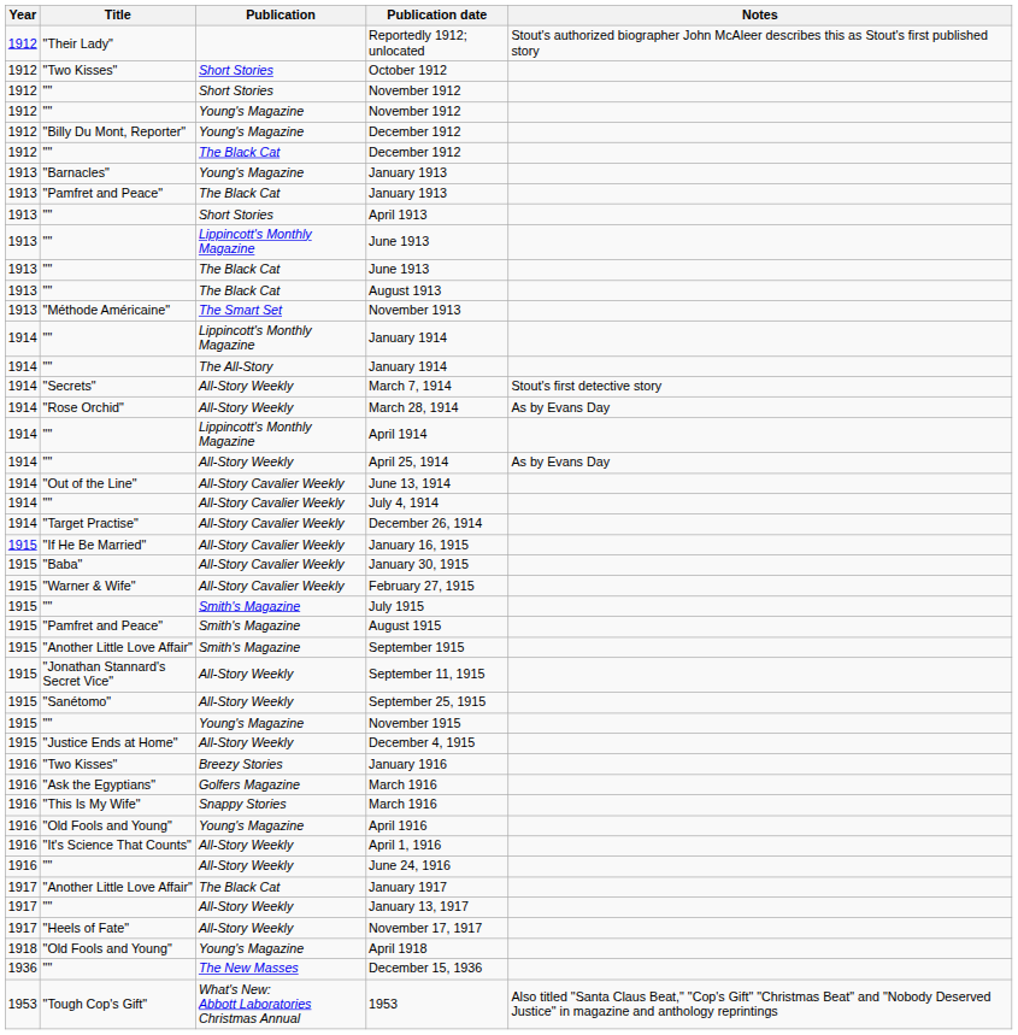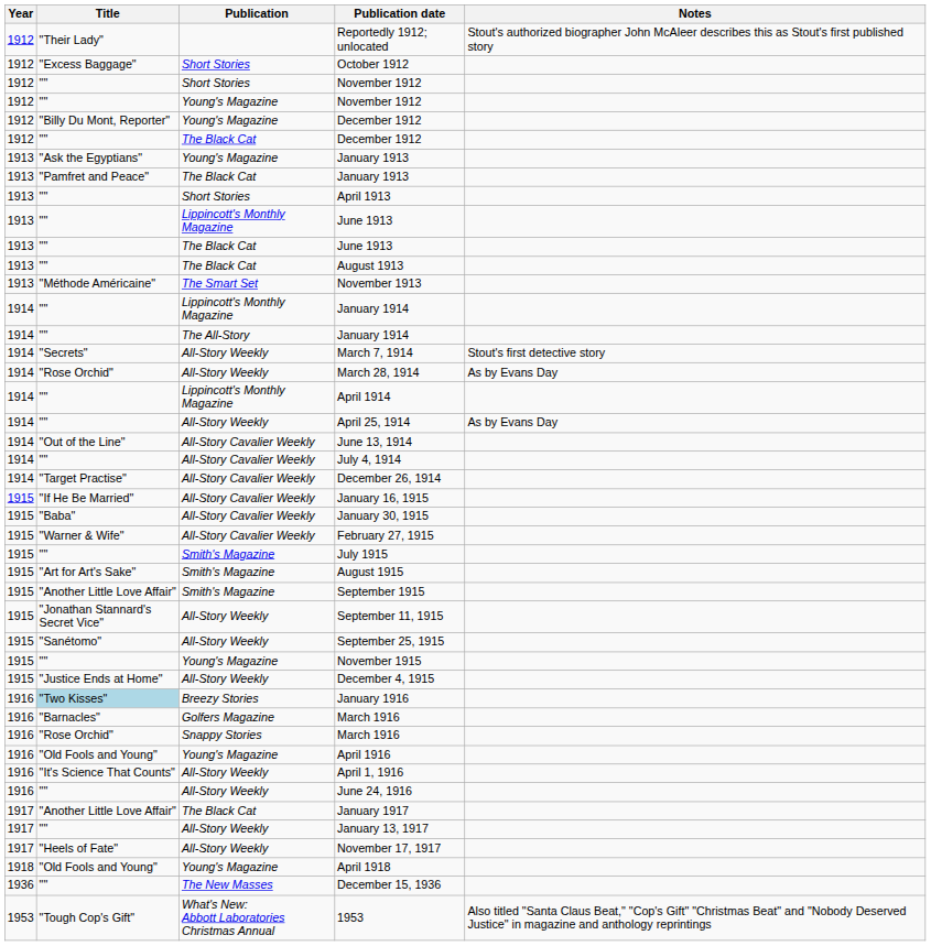 <table class="wikitable sortable">
 <tr>
 <th>Year</th>
 <th>Title</th>
 <th class="unsortable">Publication</th>
 <th class="unsortable">Publication date</th>
 <th class="unsortable">Notes</th>
 </tr>
 <tr>
 <td><a href='#'>1912</a></td>
 <td>"Their Lady"</td>
 <td></td>
 <td>Reportedly 1912; unlocated</td>
 <td>Stout's authorized biographer John McAleer describes this as Stout's first published story</td>
 </tr>
 <tr>
 <td>1912</td>
-<td>"Two Kisses"</td>
+<td>"Excess Baggage"</td>
 <td><em><a href='#'>Short Stories</a></em></td>
 <td>October 1912</td>
 <td></td>
 </tr>
 <tr>
 <td>1912</td>
 <td>""</td>
 <td><em>Short Stories</em></td>
 <td>November 1912</td>
 <td></td>
 </tr>
 <tr>
 <td>1912</td>
 <td>""</td>
 <td><em>Young's Magazine</em></td>
 <td>November 1912</td>
 <td></td>
 </tr>
 <tr>
 <td>1912</td>
 <td>"Billy Du Mont, Reporter"</td>
 <td><em>Young's Magazine</em></td>
 <td>December 1912</td>
 <td></td>
 </tr>
 <tr>
 <td>1912</td>
 <td>""</td>
 <td><em><a href='#'>The Black Cat</a></em></td>
 <td>December 1912</td>
 <td></td>
 </tr>
 <tr>
 <td>1913</td>
-<td>"Barnacles"</td>
+<td>"Ask the Egyptians"</td>
 <td><em>Young's Magazine</em></td>
 <td>January 1913</td>
 <td></td>
 </tr>
 <tr>
 <td>1913</td>
 <td>"Pamfret and Peace"</td>
 <td><em>The Black Cat</em></td>
 <td>January 1913</td>
 <td></td>
 </tr>
 <tr>
 <td>1913</td>
 <td>""</td>
 <td><em>Short Stories</em></td>
 <td>April 1913</td>
 <td></td>
 </tr>
 <tr>
 <td>1913</td>
 <td>""</td>
 <td><em><a href='#'>Lippincott's Monthly Magazine</a></em></td>
 <td>June 1913</td>
 <td></td>
 </tr>
 <tr>
 <td>1913</td>
 <td>""</td>
 <td><em>The Black Cat</em></td>
 <td>June 1913</td>
 <td></td>
 </tr>
 <tr>
 <td>1913</td>
 <td>""</td>
 <td><em>The Black Cat</em></td>
 <td>August 1913</td>
 <td></td>
 </tr>
 <tr>
 <td>1913</td>
 <td>"Méthode Américaine"</td>
 <td><em><a href='#'>The Smart Set</a></em></td>
 <td>November 1913</td>
 <td></td>
 </tr>
 <tr>
 <td>1914</td>
 <td>""</td>
 <td><em>Lippincott's Monthly Magazine</em></td>
 <td>January 1914</td>
 <td></td>
 </tr>
 <tr>
 <td>1914</td>
 <td>""</td>
 <td><em>The All-Story</em></td>
 <td>January 1914</td>
 <td></td>
 </tr>
 <tr>
 <td>1914</td>
 <td>"Secrets"</td>
 <td><em>All-Story Weekly</em></td>
 <td>March 7, 1914</td>
 <td>Stout's first detective story</td>
 </tr>
 <tr>
 <td>1914</td>
 <td>"Rose Orchid"</td>
 <td><em>All-Story Weekly</em></td>
 <td>March 28, 1914</td>
 <td>As by Evans Day</td>
 </tr>
 <tr>
 <td>1914</td>
 <td>""</td>
 <td><em>Lippincott's Monthly Magazine</em></td>
 <td>April 1914</td>
 <td></td>
 </tr>
 <tr>
 <td>1914</td>
 <td>""</td>
 <td><em>All-Story Weekly</em></td>
 <td>April 25, 1914</td>
 <td>As by Evans Day</td>
 </tr>
 <tr>
 <td>1914</td>
 <td>"Out of the Line"</td>
 <td><em>All-Story Cavalier Weekly</em></td>
 <td>June 13, 1914</td>
 <td></td>
 </tr>
 <tr>
 <td>1914</td>
 <td>""</td>
 <td><em>All-Story Cavalier Weekly</em></td>
 <td>July 4, 1914</td>
 <td></td>
 </tr>
 <tr>
 <td>1914</td>
 <td>"Target Practise" </td>
 <td><em>All-Story Cavalier Weekly</em></td>
 <td>December 26, 1914</td>
 <td></td>
 </tr>
 <tr>
 <td><a href='#'>1915</a></td>
 <td>"If He Be Married"</td>
 <td><em>All-Story Cavalier Weekly</em></td>
 <td>January 16, 1915</td>
 <td></td>
 </tr>
 <tr>
 <td>1915</td>
 <td>"Baba"</td>
 <td><em>All-Story Cavalier Weekly</em></td>
 <td>January 30, 1915</td>
 <td></td>
 </tr>
 <tr>
 <td>1915</td>
 <td>"Warner & Wife"</td>
 <td><em>All-Story Cavalier Weekly</em></td>
 <td>February 27, 1915</td>
 <td></td>
 </tr>
 <tr>
 <td>1915</td>
 <td>""</td>
 <td><em><a href='#'>Smith's Magazine</a></em></td>
 <td>July 1915</td>
 <td></td>
 </tr>
 <tr>
 <td>1915</td>
-<td>"Pamfret and Peace"</td>
+<td>"Art for Art's Sake"</td>
 <td><em>Smith's Magazine</em></td>
 <td>August 1915</td>
 <td></td>
 </tr>
 <tr>
 <td>1915</td>
 <td>"Another Little Love Affair"</td>
 <td><em>Smith's Magazine</em></td>
 <td>September 1915</td>
 <td></td>
 </tr>
 <tr>
 <td>1915</td>
 <td>"Jonathan Stannard's Secret Vice"</td>
 <td><em>All-Story Weekly</em></td>
 <td>September 11, 1915</td>
 <td></td>
 </tr>
 <tr>
 <td>1915</td>
 <td>"Sanétomo"</td>
 <td><em>All-Story Weekly</em></td>
 <td>September 25, 1915</td>
 <td></td>
 </tr>
 <tr>
 <td>1915</td>
 <td>""</td>
 <td><em>Young's Magazine</em></td>
 <td>November 1915</td>
 <td></td>
 </tr>
 <tr>
 <td>1915</td>
 <td>"Justice Ends at Home"</td>
 <td><em>All-Story Weekly</em></td>
 <td>December 4, 1915</td>
 <td></td>
 </tr>
 <tr>
 <td>1916</td>
-<td>"Two Kisses"</td>
+<td style="background: lightblue;">"Two Kisses"</td>
 <td><em>Breezy Stories</em></td>
 <td>January 1916</td>
 <td></td>
 </tr>
 <tr>
 <td>1916</td>
-<td>"Ask the Egyptians"</td>
+<td>"Barnacles"</td>
 <td><em>Golfers Magazine</em></td>
 <td>March 1916</td>
 <td></td>
 </tr>
 <tr>
 <td>1916</td>
-<td>"This Is My Wife"</td>
+<td>"Rose Orchid"</td>
 <td><em>Snappy Stories</em></td>
 <td>March 1916</td>
 <td></td>
 </tr>
 <tr>
 <td>1916</td>
 <td>"Old Fools and Young"</td>
 <td><em>Young's Magazine</em></td>
 <td>April 1916</td>
 <td></td>
 </tr>
 <tr>
 <td>1916</td>
 <td>"It's Science That Counts"</td>
 <td><em>All-Story Weekly</em></td>
 <td>April 1, 1916</td>
 <td></td>
 </tr>
 <tr>
 <td>1916</td>
 <td>""</td>
 <td><em>All-Story Weekly</em></td>
 <td>June 24, 1916</td>
 <td></td>
 </tr>
 <tr>
 <td>1917</td>
 <td>"Another Little Love Affair"</td>
 <td><em>The Black Cat</em></td>
 <td>January 1917</td>
 <td></td>
 </tr>
 <tr>
 <td>1917</td>
 <td>""</td>
 <td><em>All-Story Weekly</em></td>
 <td>January 13, 1917</td>
 <td></td>
 </tr>
 <tr>
 <td>1917</td>
 <td>"Heels of Fate"</td>
 <td><em>All-Story Weekly</em></td>
 <td>November 17, 1917</td>
 <td></td>
 </tr>
 <tr>
 <td>1918</td>
 <td>"Old Fools and Young"</td>
 <td><em>Young's Magazine</em></td>
 <td>April 1918</td>
 <td></td>
 </tr>
 <tr>
 <td>1936</td>
 <td>""</td>
 <td><em><a href='#'>The New Masses</a></em></td>
 <td>December 15, 1936</td>
 <td></td>
 </tr>
 <tr>
 <td>1953</td>
 <td>"Tough Cop's Gift"</td>
 <td><em>What's New:<br><a href='#'>Abbott Laboratories</a> Christmas Annual</em></td>
 <td>1953</td>
 <td>Also titled "Santa Claus Beat," "Cop's Gift" "Christmas Beat" and "Nobody Deserved Justice" in magazine and anthology reprintings</td>
 </tr>
 </table>
